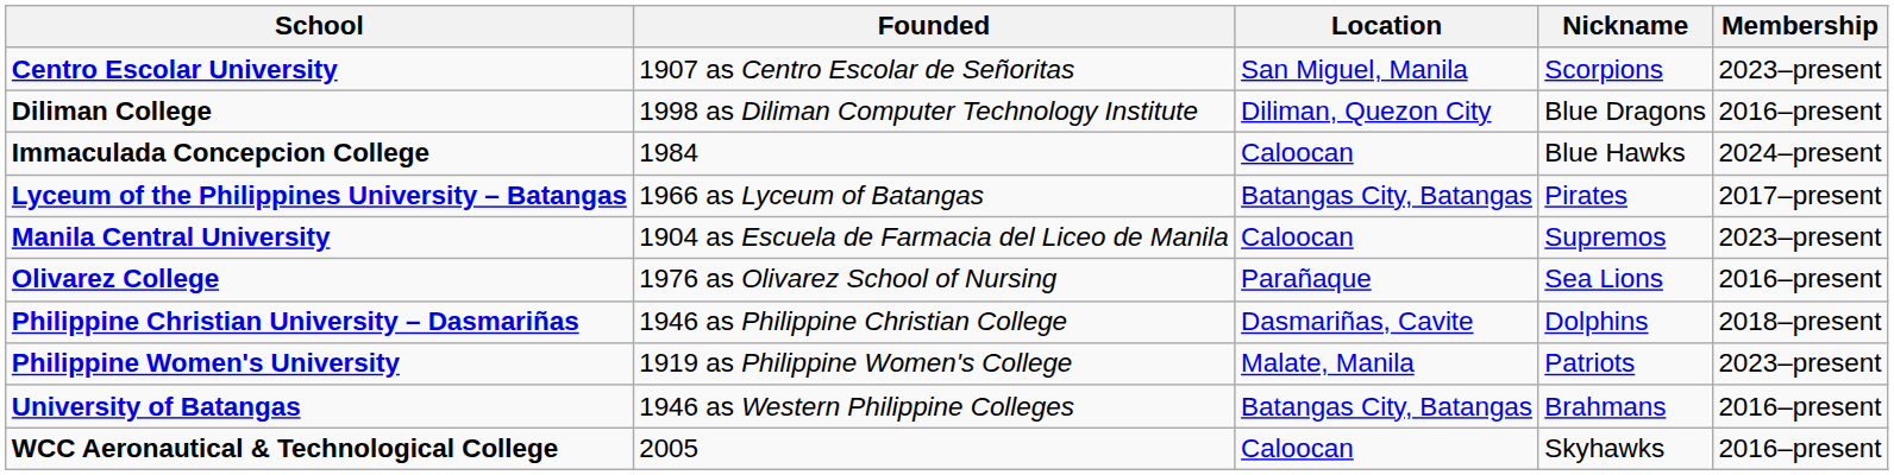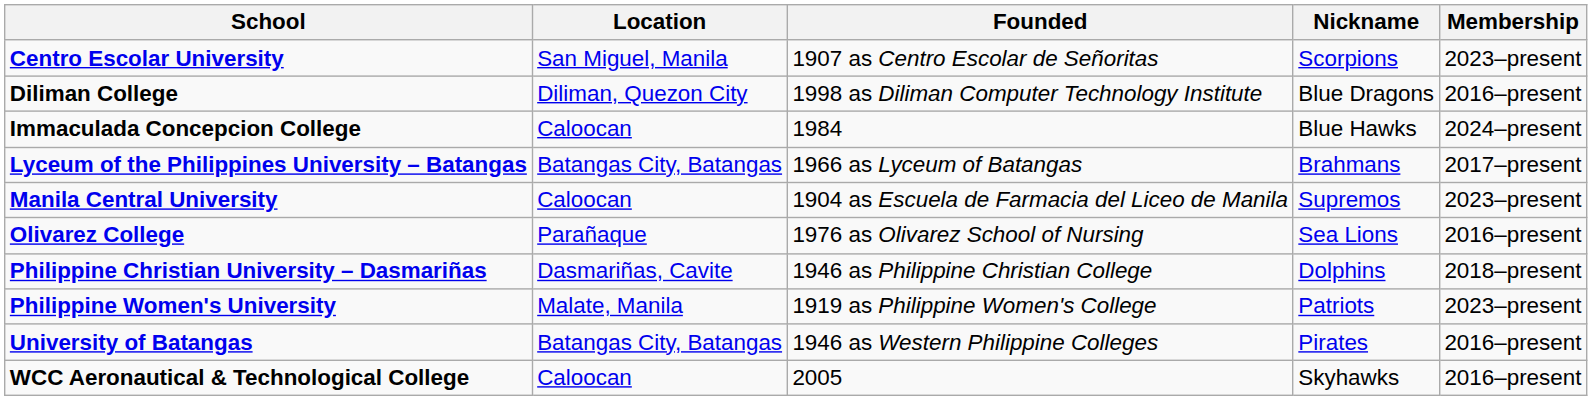 <table class="wikitable">
 <tr>
 <th>School</th>
+<th>Location</th>
 <th>Founded</th>
-<th>Location</th>
 <th>Nickname</th>
 <th>Membership</th>
 </tr>
 <tr>
 <td><strong><a href='#'>Centro Escolar University</a></strong></td>
+<td><a href='#'>San Miguel, Manila</a></td>
 <td>1907 as <em>Centro Escolar de Señoritas</em></td>
-<td><a href='#'>San Miguel, Manila</a></td>
 <td><a href='#'>Scorpions</a></td>
 <td>2023–present</td>
 </tr>
 <tr>
 <td><strong>Diliman College</strong></td>
+<td><a href='#'>Diliman, Quezon City</a></td>
 <td>1998 as <em>Diliman Computer Technology Institute</em></td>
-<td><a href='#'>Diliman, Quezon City</a></td>
 <td>Blue Dragons</td>
 <td>2016–present</td>
 </tr>
 <tr>
 <td><strong>Immaculada Concepcion College</strong></td>
+<td><a href='#'>Caloocan</a></td>
 <td>1984</td>
-<td><a href='#'>Caloocan</a></td>
 <td>Blue Hawks</td>
 <td>2024–present</td>
 </tr>
 <tr>
 <td><strong><a href='#'>Lyceum of the Philippines University – Batangas</a></strong></td>
+<td><a href='#'>Batangas City, Batangas</a></td>
 <td>1966 as <em>Lyceum of Batangas</em></td>
-<td><a href='#'>Batangas City, Batangas</a></td>
-<td><a href='#'>Pirates</a></td>
+<td><a href='#'>Brahmans</a></td>
 <td>2017–present</td>
 </tr>
 <tr>
 <td><strong><a href='#'>Manila Central University</a></strong></td>
+<td><a href='#'>Caloocan</a></td>
 <td>1904 as <em>Escuela de Farmacia del Liceo de Manila</em></td>
-<td><a href='#'>Caloocan</a></td>
 <td><a href='#'>Supremos</a></td>
 <td>2023–present</td>
 </tr>
 <tr>
 <td><strong><a href='#'>Olivarez College</a></strong></td>
+<td><a href='#'>Parañaque</a></td>
 <td>1976 as <em>Olivarez School of Nursing</em></td>
-<td><a href='#'>Parañaque</a></td>
 <td><a href='#'>Sea Lions</a></td>
 <td>2016–present</td>
 </tr>
 <tr>
 <td><strong><a href='#'>Philippine Christian University – Dasmariñas</a></strong></td>
+<td><a href='#'>Dasmariñas, Cavite</a></td>
 <td>1946 as <em>Philippine Christian College</em></td>
-<td><a href='#'>Dasmariñas, Cavite</a></td>
 <td><a href='#'>Dolphins</a></td>
 <td>2018–present</td>
 </tr>
 <tr>
 <td><strong><a href='#'>Philippine Women's University</a></strong></td>
+<td><a href='#'>Malate, Manila</a></td>
 <td>1919 as <em>Philippine Women's College</em></td>
-<td><a href='#'>Malate, Manila</a></td>
 <td><a href='#'>Patriots</a></td>
 <td>2023–present</td>
 </tr>
 <tr>
 <td><strong><a href='#'>University of Batangas</a></strong></td>
+<td><a href='#'>Batangas City, Batangas</a></td>
 <td>1946 as <em>Western Philippine Colleges</em></td>
-<td><a href='#'>Batangas City, Batangas</a></td>
-<td><a href='#'>Brahmans</a></td>
+<td><a href='#'>Pirates</a></td>
 <td>2016–present</td>
 </tr>
 <tr>
 <td><strong>WCC Aeronautical & Technological College</strong></td>
+<td><a href='#'>Caloocan</a></td>
 <td>2005</td>
-<td><a href='#'>Caloocan</a></td>
 <td>Skyhawks</td>
 <td>2016–present</td>
 </tr>
 </table>
